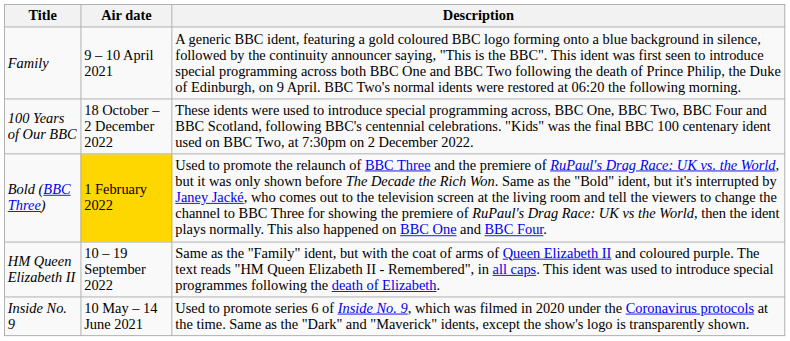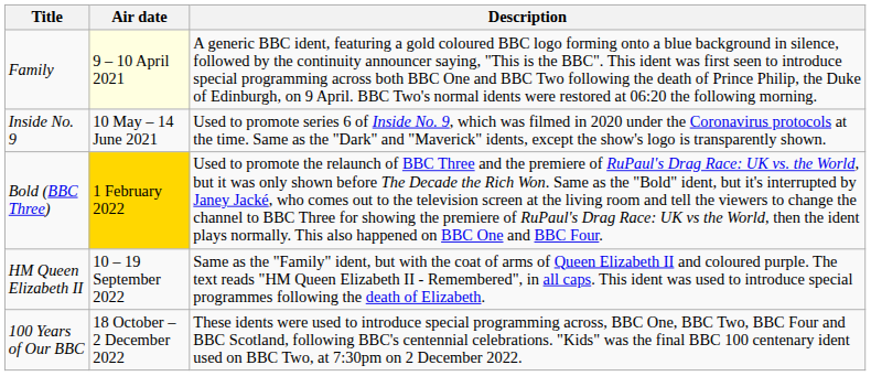 <table class="wikitable">
 <tr>
 <th>Title</th>
 <th>Air date</th>
 <th>Description</th>
 </tr>
 <tr>
 <td><em>Family</em></td>
-<td>9 – 10 April 2021</td>
+<td style="background: lightyellow;">9 – 10 April 2021</td>
 <td>A generic BBC ident, featuring a gold coloured BBC logo forming onto a blue background in silence, followed by the continuity announcer saying, "This is the BBC". This ident was first seen to introduce special programming across both BBC One and BBC Two following the death of Prince Philip, the Duke of Edinburgh, on 9 April. BBC Two's normal idents were restored at 06:20 the following morning.</td>
 </tr>
 <tr>
-<td><em>100 Years of Our BBC</em></td>
-<td>18 October – 2 December 2022</td>
-<td>These idents were used to introduce special programming across, BBC One, BBC Two, BBC Four and BBC Scotland, following BBC's centennial celebrations. "Kids" was the final BBC 100 centenary ident used on BBC Two, at 7:30pm on 2 December 2022.</td>
+<td><em>Inside No. 9</em></td>
+<td>10 May – 14 June 2021</td>
+<td>Used to promote series 6 of <em><a href='#'>Inside No. 9</a></em>, which was filmed in 2020 under the <a href='#'>Coronavirus protocols</a> at the time. Same as the "Dark" and "Maverick" idents, except the show's logo is transparently shown.</td>
 </tr>
 <tr>
 <td><em>Bold (<a href='#'>BBC Three</a>)</em></td>
 <td style="background: gold;">1 February 2022</td>
 <td>Used to promote the relaunch of <a href='#'>BBC Three</a> and the premiere of <em><a href='#'>RuPaul's Drag Race: UK vs. the World</a></em>, but it was only shown before <em>The Decade the Rich Won</em>. Same as the "Bold" ident, but it's interrupted by <a href='#'>Janey Jacké</a>, who comes out to the television screen at the living room and tell the viewers to change the channel to BBC Three for showing the premiere of <em>RuPaul's Drag Race: UK vs the World</em>, then the ident plays normally. This also happened on <a href='#'>BBC One</a> and <a href='#'>BBC Four</a>.</td>
 </tr>
 <tr>
 <td><em>HM Queen Elizabeth II</em></td>
 <td>10 – 19 September 2022</td>
 <td>Same as the "Family" ident, but with the coat of arms of <a href='#'>Queen Elizabeth II</a> and coloured purple. The text reads "HM Queen Elizabeth II - Remembered", in <a href='#'>all caps</a>. This ident was used to introduce special programmes following the <a href='#'>death of Elizabeth</a>.</td>
 </tr>
 <tr>
-<td><em>Inside No. 9</em></td>
-<td>10 May – 14 June 2021</td>
-<td>Used to promote series 6 of <em><a href='#'>Inside No. 9</a></em>, which was filmed in 2020 under the <a href='#'>Coronavirus protocols</a> at the time. Same as the "Dark" and "Maverick" idents, except the show's logo is transparently shown.</td>
+<td><em>100 Years of Our BBC</em></td>
+<td>18 October – 2 December 2022</td>
+<td>These idents were used to introduce special programming across, BBC One, BBC Two, BBC Four and BBC Scotland, following BBC's centennial celebrations. "Kids" was the final BBC 100 centenary ident used on BBC Two, at 7:30pm on 2 December 2022.</td>
 </tr>
 </table>
